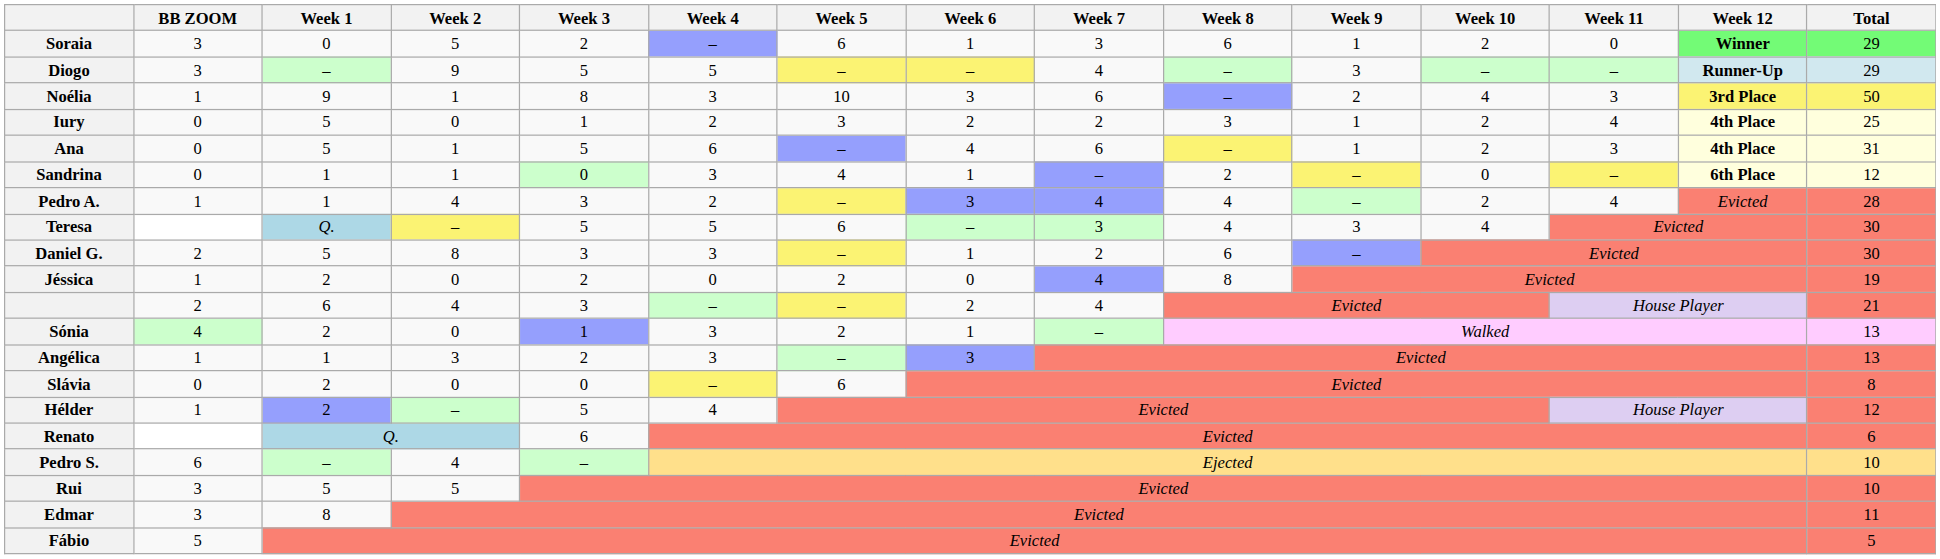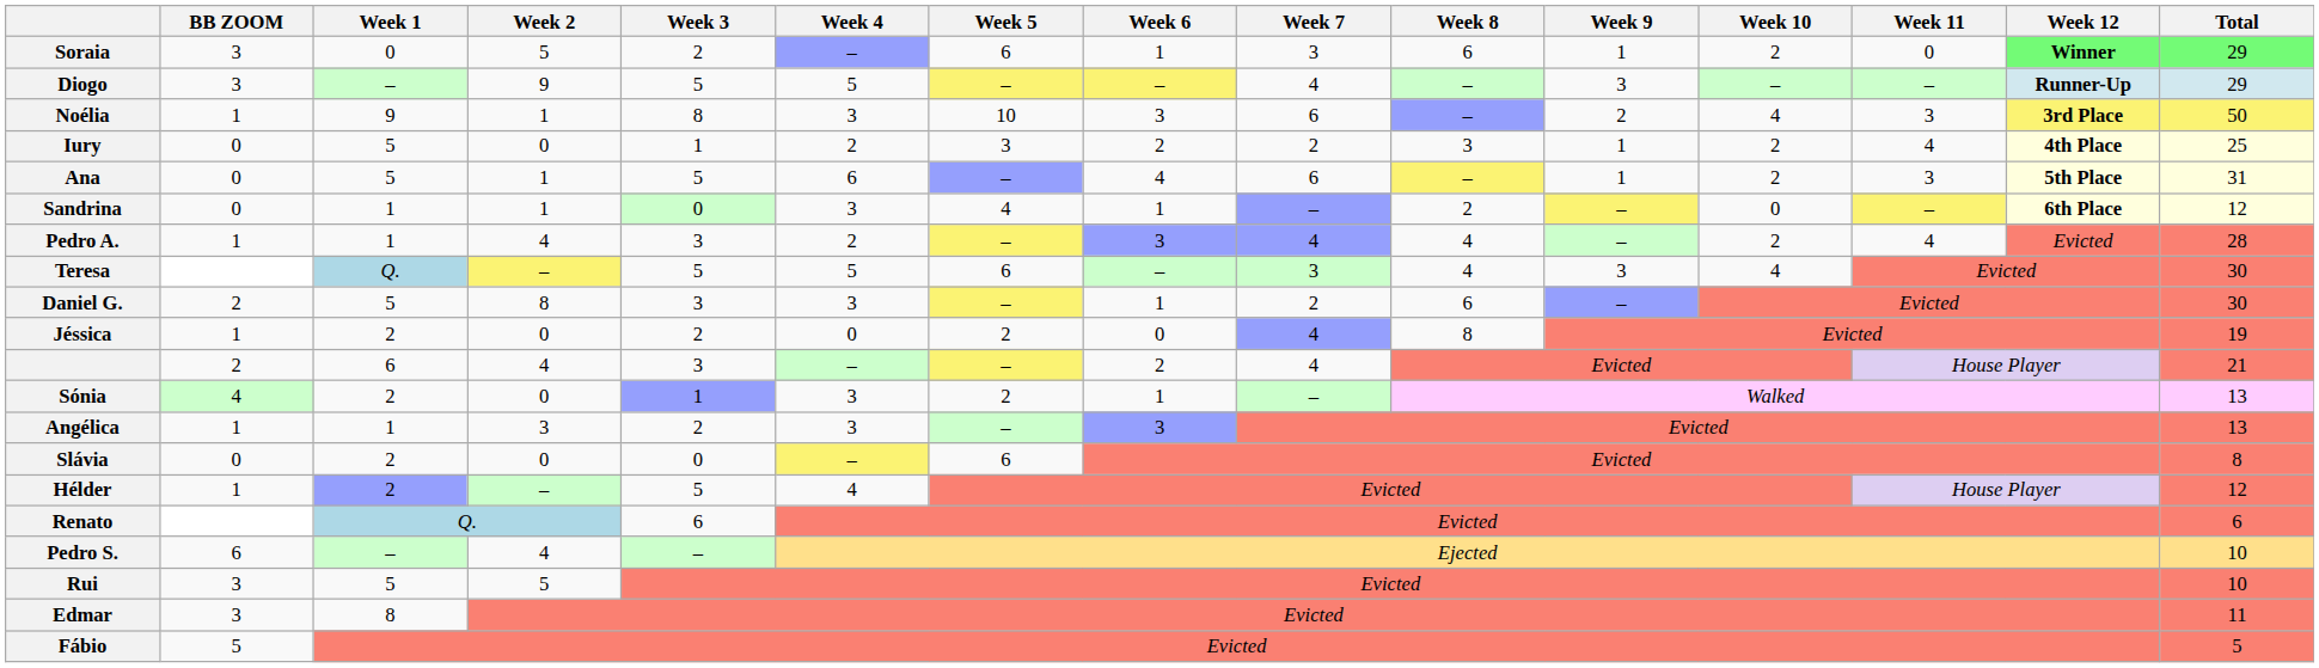 <table class="wikitable" style="font-size:85%; text-align:center; line-height:15px; width:100%;">
 <tr>
 <th style="width: 5%;"></th>
 <th style="width: 5%;">BB ZOOM</th>
 <th style="width: 5%;">Week 1</th>
 <th style="width: 5%;">Week 2</th>
 <th style="width: 5%;">Week 3</th>
 <th style="width: 5%;">Week 4</th>
 <th style="width: 5%;">Week 5</th>
 <th style="width: 5%;">Week 6</th>
 <th style="width: 5%;">Week 7</th>
 <th style="width: 5%;">Week 8</th>
 <th style="width: 5%;">Week 9</th>
 <th style="width: 5%;">Week 10</th>
 <th style="width: 5%;">Week 11</th>
 <th style="width: 5%;">Week 12</th>
 <th style="width: 5%;">Total</th>
 </tr>
 <tr>
 <th>Soraia</th>
 <td>3</td>
 <td>0</td>
 <td>5</td>
 <td>2</td>
 <td style="background-color: #959FFD;">–</td>
 <td>6</td>
 <td>1</td>
 <td>3</td>
 <td>6</td>
 <td>1</td>
 <td>2</td>
 <td>0</td>
 <td style="background-color:#73fb76"><strong>Winner</strong></td>
 <td style="background-color:#73fb76">29</td>
 </tr>
 <tr>
 <th>Diogo</th>
 <td>3</td>
 <td style="background-color: #cfc;">–</td>
 <td>9</td>
 <td>5</td>
 <td>5</td>
 <td style="background-color:#FBF373">–</td>
 <td style="background-color:#FBF373">–</td>
 <td>4</td>
 <td style="background-color: #cfc;">–</td>
 <td>3</td>
 <td style="background-color: #cfc;">–</td>
 <td style="background-color: #cfc;">–</td>
 <td style="background-color:#d1e8ef" nowrap><strong>Runner-Up</strong></td>
 <td style="background-color:#d1e8ef">29</td>
 </tr>
 <tr>
 <th>Noélia</th>
 <td>1</td>
 <td>9</td>
 <td>1</td>
 <td>8</td>
 <td>3</td>
 <td>10</td>
 <td>3</td>
 <td>6</td>
 <td style="background-color: #959FFD;">–</td>
 <td>2</td>
 <td>4</td>
 <td>3</td>
 <td style="background-color:#FBF373"><strong>3rd Place</strong></td>
 <td style="background-color:#FBF373">50</td>
 </tr>
 <tr>
 <th>Iury</th>
 <td>0</td>
 <td>5</td>
 <td>0</td>
 <td>1</td>
 <td>2</td>
 <td>3</td>
 <td>2</td>
 <td>2</td>
 <td>3</td>
 <td>1</td>
 <td>2</td>
 <td>4</td>
 <td style="background-color:#FFFFDD"><strong>4th Place</strong></td>
 <td style="background-color:#FFFFDD">25</td>
 </tr>
 <tr>
 <th>Ana</th>
 <td>0</td>
 <td>5</td>
 <td>1</td>
 <td>5</td>
 <td>6</td>
 <td style="background-color: #959FFD;">–</td>
 <td>4</td>
 <td>6</td>
 <td style="background-color:#FBF373">–</td>
 <td>1</td>
 <td>2</td>
 <td>3</td>
-<td style="background-color:#FFFFDD"><strong>4th Place</strong></td>
+<td style="background-color:#FFFFDD"><strong>5th Place</strong></td>
 <td style="background-color:#FFFFDD">31</td>
 </tr>
 <tr>
 <th>Sandrina</th>
 <td>0</td>
 <td>1</td>
 <td>1</td>
 <td style="background-color: #cfc;">0</td>
 <td>3</td>
 <td>4</td>
 <td>1</td>
 <td style="background-color: #959FFD;">–</td>
 <td>2</td>
 <td style="background-color:#FBF373">–</td>
 <td>0</td>
 <td style="background-color:#FBF373">–</td>
 <td style="background-color:#FFFFDD"><strong>6th Place</strong></td>
 <td style="background-color:#FFFFDD">12</td>
 </tr>
 <tr>
 <th>Pedro A.</th>
 <td>1</td>
 <td>1</td>
 <td>4</td>
 <td>3</td>
 <td>2</td>
 <td style="background-color:#FBF373">–</td>
 <td style="background-color: #959FFD;">3</td>
 <td style="background-color: #959FFD;">4</td>
 <td>4</td>
 <td style="background-color: #cfc;">–</td>
 <td>2</td>
 <td>4</td>
 <td style="background-color: salmon"><em>Evicted</em></td>
 <td style="background-color: salmon">28</td>
 </tr>
 <tr>
 <th>Teresa</th>
 <td style="background-color:white;"></td>
 <td style="background-color:lightblue;"><em>Q.</em></td>
 <td style="background-color:#FBF373">–</td>
 <td>5</td>
 <td>5</td>
 <td>6</td>
 <td style="background-color: #cfc;">–</td>
 <td style="background-color: #cfc;">3</td>
 <td>4</td>
 <td>3</td>
 <td>4</td>
 <td colspan="2" style="background-color: salmon"><em>Evicted</em></td>
 <td style="background-color: salmon">30</td>
 </tr>
 <tr>
 <th>Daniel G.</th>
 <td>2</td>
 <td>5</td>
 <td>8</td>
 <td>3</td>
 <td>3</td>
 <td style="background-color:#FBF373">–</td>
 <td>1</td>
 <td>2</td>
 <td>6</td>
 <td style="background-color: #959FFD;">–</td>
 <td colspan="3" style="background-color: salmon"><em>Evicted</em></td>
 <td style="background-color: salmon">30</td>
 </tr>
 <tr>
 <th>Jéssica</th>
 <td>1</td>
 <td>2</td>
 <td>0</td>
 <td>2</td>
 <td>0</td>
 <td>2</td>
 <td>0</td>
 <td style="background-color: #959FFD;">4</td>
 <td>8</td>
 <td colspan="4" style="background-color: salmon"><em>Evicted</em></td>
 <td style="background-color: salmon">19</td>
 </tr>
 <tr>
 <th></th>
 <td>2</td>
 <td>6</td>
 <td>4</td>
 <td>3</td>
 <td style="background-color: #cfc;">–</td>
 <td style="background-color:#FBF373">–</td>
 <td>2</td>
 <td>4</td>
 <td colspan="3" style="background-color: salmon"><em>Evicted</em></td>
 <td colspan="2" style="background:#DDCEF2"><em>House Player</em></td>
 <td style="background-color: salmon">21</td>
 </tr>
 <tr>
 <th>Sónia</th>
 <td style="background-color: #cfc;">4</td>
 <td>2</td>
 <td>0</td>
 <td style="background-color: #959FFD;">1</td>
 <td>3</td>
 <td>2</td>
 <td>1</td>
 <td style="background-color: #cfc;">–</td>
 <td colspan="5" style="background-color: #FCF"><em>Walked</em></td>
 <td style="background-color: #FCF">13</td>
 </tr>
 <tr>
 <th>Angélica</th>
 <td>1</td>
 <td>1</td>
 <td>3</td>
 <td>2</td>
 <td>3</td>
 <td style="background-color: #cfc;">–</td>
 <td style="background-color: #959FFD;">3</td>
 <td colspan="6" style="background-color: salmon"><em>Evicted</em></td>
 <td style="background-color: salmon">13</td>
 </tr>
 <tr>
 <th>Slávia</th>
 <td>0</td>
 <td>2</td>
 <td>0</td>
 <td>0</td>
 <td style="background-color:#FBF373">–</td>
 <td>6</td>
 <td colspan="7" style="background-color: salmon"><em>Evicted</em></td>
 <td style="background-color: salmon">8</td>
 </tr>
 <tr>
 <th>Hélder</th>
 <td>1</td>
 <td style="background-color: #959FFD;">2</td>
 <td style="background-color: #cfc;">–</td>
 <td>5</td>
 <td>4</td>
 <td colspan="6" style="background-color: salmon"><em>Evicted</em></td>
 <td colspan="2" style="background:#DDCEF2"><em>House Player</em></td>
 <td style="background-color: salmon">12</td>
 </tr>
 <tr>
 <th>Renato</th>
 <td style="background-color:white;"></td>
 <td colspan="2" style="background-color:lightblue;"><em>Q.</em></td>
 <td>6</td>
 <td colspan="9" style="background-color: salmon"><em>Evicted</em></td>
 <td style="background-color: salmon">6</td>
 </tr>
 <tr>
 <th>Pedro S.</th>
 <td>6</td>
 <td style="background-color: #cfc;">–</td>
 <td>4</td>
 <td style="background-color: #cfc;">–</td>
 <td colspan="9" style="background-color: #FFE08B"><em>Ejected</em></td>
 <td style="background-color: #FFE08B">10</td>
 </tr>
 <tr>
 <th>Rui</th>
 <td>3</td>
 <td>5</td>
 <td>5</td>
 <td colspan="10" style="background-color: salmon"><em>Evicted</em></td>
 <td style="background-color: salmon">10</td>
 </tr>
 <tr>
 <th>Edmar</th>
 <td>3</td>
 <td>8</td>
 <td colspan="11" style="background-color: salmon"><em>Evicted</em></td>
 <td style="background-color: salmon">11</td>
 </tr>
 <tr>
 <th>Fábio</th>
 <td>5</td>
 <td colspan="12" style="background-color: salmon"><em>Evicted</em></td>
 <td style="background-color: salmon">5</td>
 </tr>
 </table>
